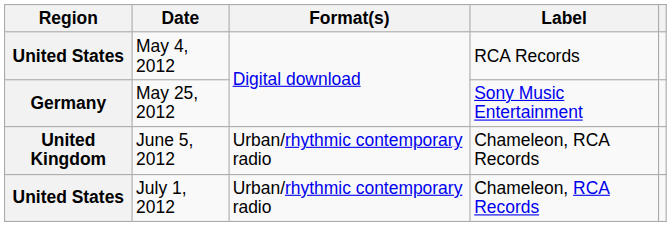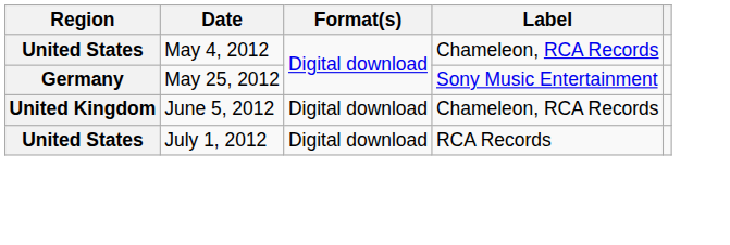 <table class="wikitable plainrowheaders" border="1">
 <tr>
 <th scope="col">Region</th>
 <th scope="col">Date</th>
 <th scope="col">Format(s)</th>
 <th scope="col">Label</th>
 <th scope="col"></th>
 </tr>
 <tr>
 <th scope="row">United States</th>
 <td>May 4, 2012</td>
 <td rowspan="2"><a href='#'>Digital download</a></td>
-<td>RCA Records</td>
+<td>Chameleon, <a href='#'>RCA Records</a></td>
 <td style="text-align:center;"></td>
 </tr>
 <tr>
 <th scope="row">Germany</th>
 <td>May 25, 2012</td>
 <td><a href='#'>Sony Music Entertainment</a></td>
 <td style="text-align:center;"></td>
 </tr>
 <tr>
 <th scope="row">United Kingdom</th>
 <td>June 5, 2012</td>
-<td>Urban/<a href='#'>rhythmic contemporary</a> radio</td>
+<td>Digital download</td>
 <td>Chameleon, RCA Records</td>
 <td style="text-align:center;"></td>
 </tr>
 <tr>
 <th scope="row">United States</th>
 <td>July 1, 2012</td>
-<td>Urban/<a href='#'>rhythmic contemporary</a> radio</td>
-<td>Chameleon, <a href='#'>RCA Records</a></td>
+<td>Digital download</td>
+<td>RCA Records</td>
 <td style="text-align:center;"></td>
 </tr>
 </table>
